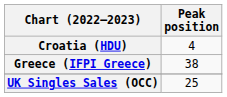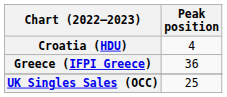 <table class="wikitable sortable plainrowheaders" style="text-align:center">
 <tr>
 <th>Chart (2022–2023)</th>
 <th>Peak<br>position</th>
 </tr>
 <tr>
 <th scope="row">Croatia (<a href='#'>HDU</a>)</th>
 <td>4</td>
 </tr>
 <tr>
 <th scope="row">Greece (<a href='#'>IFPI Greece</a>)</th>
-<td>38</td>
+<td>36</td>
 </tr>
 <tr>
 </tr>
 <tr>
 <th scope="row"><a href='#'>UK Singles Sales</a> (OCC)</th>
 <td>25</td>
 </tr>
 </table>
